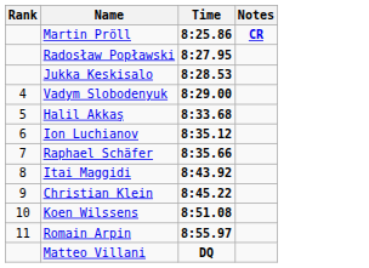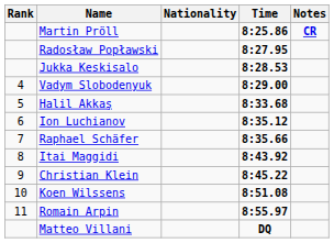 <table class="wikitable sortable" style="text-align:center">
 <tr>
 <th>Rank</th>
 <th>Name</th>
+<th>Nationality</th>
 <th>Time</th>
 <th>Notes</th>
 </tr>
 <tr>
 <td></td>
 <td align=left><a href='#'>Martin Pröll</a></td>
+<td align=left></td>
 <td><strong>8:25.86</strong></td>
 <td><strong><a href='#'>CR</a></strong></td>
 </tr>
 <tr>
 <td></td>
 <td align=left><a href='#'>Radosław Popławski</a></td>
+<td align=left></td>
 <td><strong>8:27.95</strong></td>
 <td></td>
 </tr>
 <tr>
 <td></td>
 <td align=left><a href='#'>Jukka Keskisalo</a></td>
+<td align=left></td>
 <td><strong>8:28.53</strong></td>
 <td></td>
 </tr>
 <tr>
 <td>4</td>
 <td align=left><a href='#'>Vadym Slobodenyuk</a></td>
+<td align=left></td>
 <td><strong>8:29.00</strong></td>
 <td></td>
 </tr>
 <tr>
 <td>5</td>
 <td align=left><a href='#'>Halil Akkaş</a></td>
+<td align=left></td>
 <td><strong>8:33.68</strong></td>
 <td></td>
 </tr>
 <tr>
 <td>6</td>
 <td align=left><a href='#'>Ion Luchianov</a></td>
+<td align=left></td>
 <td><strong>8:35.12</strong></td>
 <td></td>
 </tr>
 <tr>
 <td>7</td>
 <td align=left><a href='#'>Raphael Schäfer</a></td>
+<td align=left></td>
 <td><strong>8:35.66</strong></td>
 <td></td>
 </tr>
 <tr>
 <td>8</td>
 <td align=left><a href='#'>Itai Maggidi</a></td>
+<td align=left></td>
 <td><strong>8:43.92</strong></td>
 <td></td>
 </tr>
 <tr>
 <td>9</td>
 <td align=left><a href='#'>Christian Klein</a></td>
+<td align=left></td>
 <td><strong>8:45.22</strong></td>
 <td></td>
 </tr>
 <tr>
 <td>10</td>
 <td align=left><a href='#'>Koen Wilssens</a></td>
+<td align=left></td>
 <td><strong>8:51.08</strong></td>
 <td></td>
 </tr>
 <tr>
 <td>11</td>
 <td align=left><a href='#'>Romain Arpin</a></td>
+<td align=left></td>
 <td><strong>8:55.97</strong></td>
 <td></td>
 </tr>
 <tr>
 <td></td>
 <td align=left><a href='#'>Matteo Villani</a></td>
+<td align=left></td>
 <td><strong>DQ</strong></td>
 <td></td>
 </tr>
 </table>
